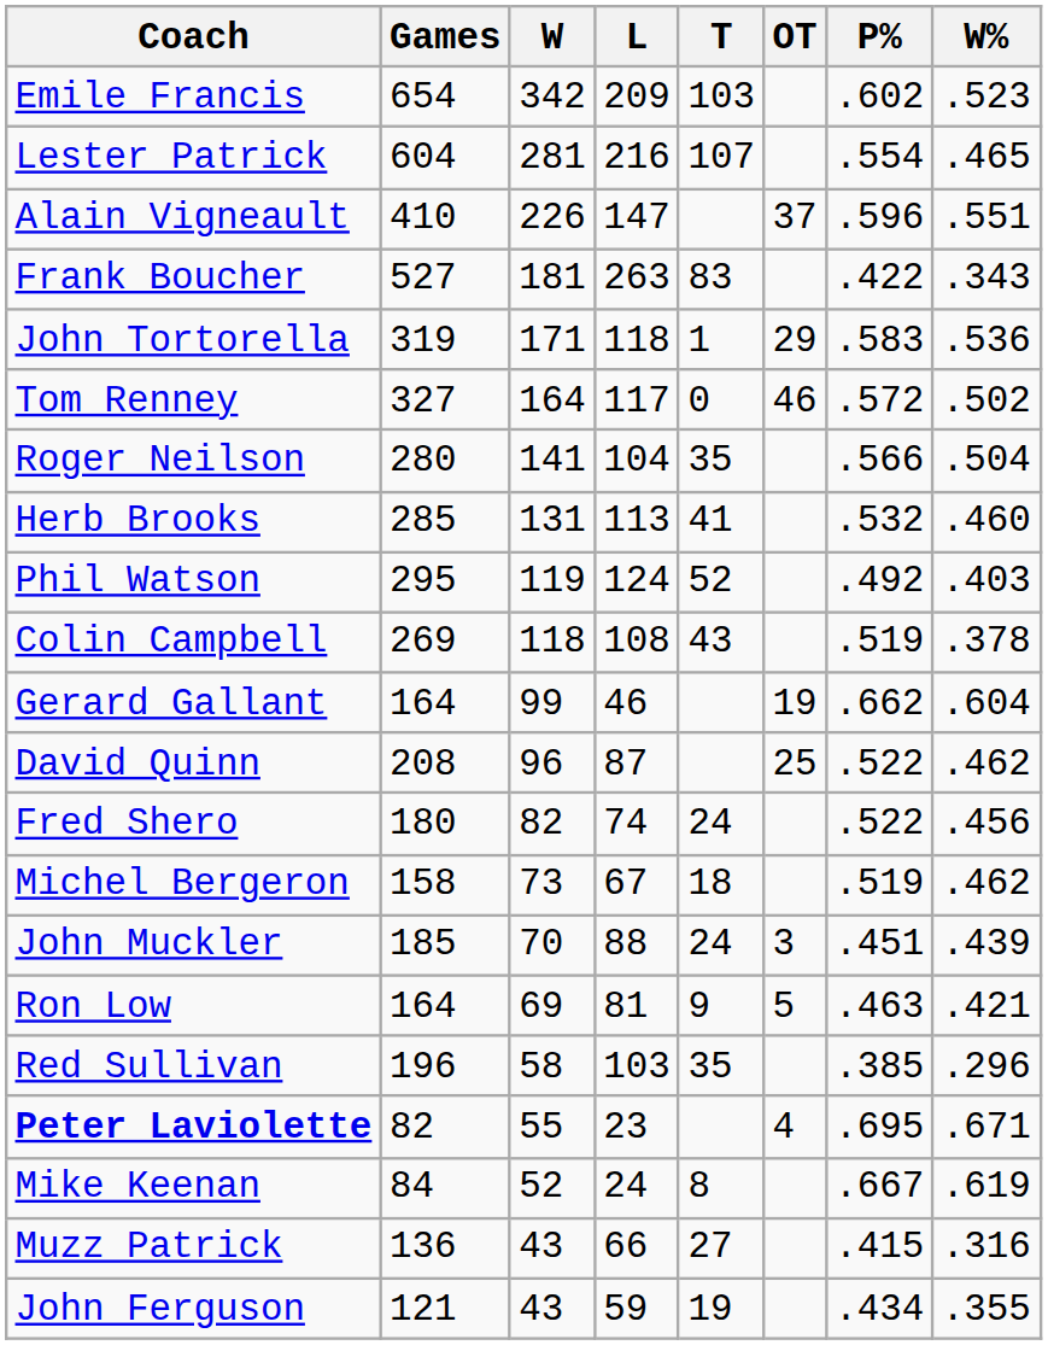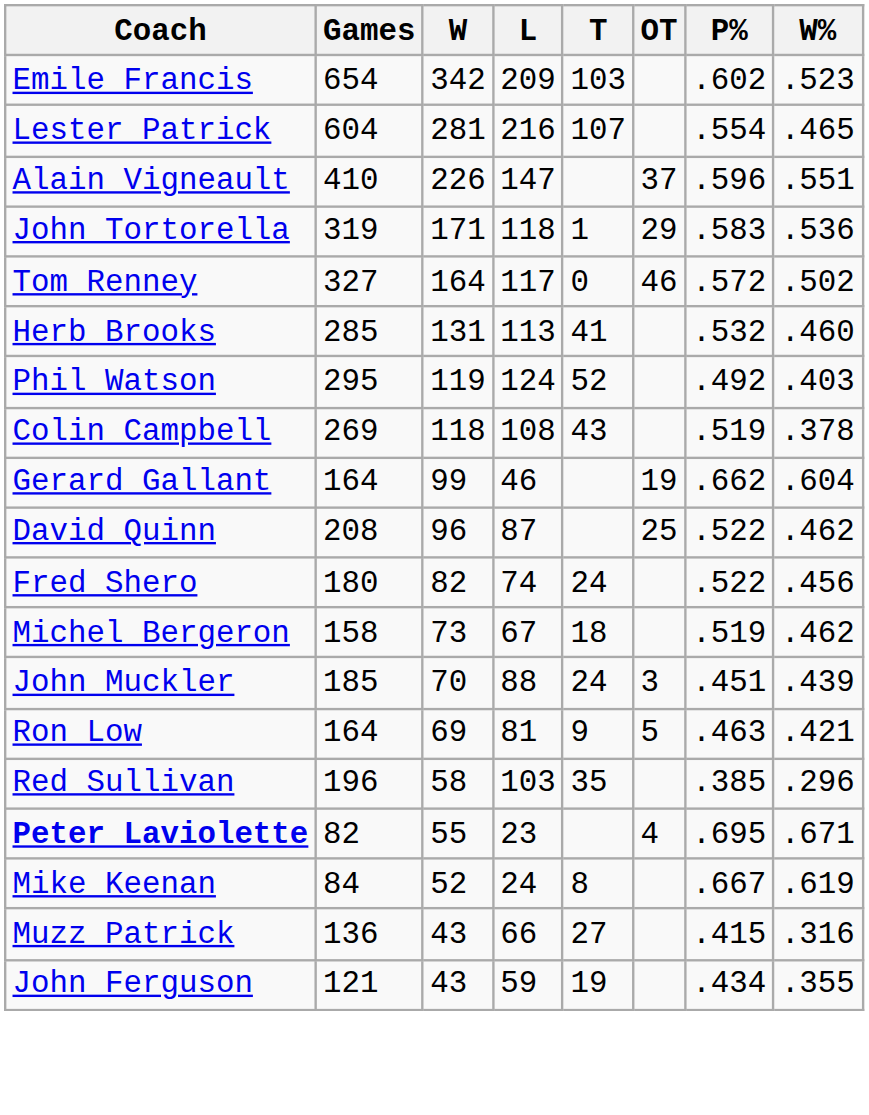 <table class="wikitable">
 <tr>
 <th>Coach</th>
 <th>Games</th>
 <th>W</th>
 <th>L</th>
 <th>T</th>
 <th>OT</th>
 <th>P%</th>
 <th>W%</th>
 </tr>
 <tr>
 <td><a href='#'>Emile Francis</a></td>
 <td>654</td>
 <td>342</td>
 <td>209</td>
 <td>103</td>
 <td></td>
 <td>.602</td>
 <td>.523</td>
 </tr>
 <tr>
 <td><a href='#'>Lester Patrick</a></td>
 <td>604</td>
 <td>281</td>
 <td>216</td>
 <td>107</td>
 <td></td>
 <td>.554</td>
 <td>.465</td>
 </tr>
 <tr>
 <td><a href='#'>Alain Vigneault</a></td>
 <td>410</td>
 <td>226</td>
 <td>147</td>
 <td></td>
 <td>37</td>
 <td>.596</td>
 <td>.551</td>
 </tr>
 <tr>
-<td><a href='#'>Frank Boucher</a></td>
-<td>527</td>
-<td>181</td>
-<td>263</td>
-<td>83</td>
-<td></td>
-<td>.422</td>
-<td>.343</td>
-</tr>
-<tr>
 <td><a href='#'>John Tortorella</a></td>
 <td>319</td>
 <td>171</td>
 <td>118</td>
 <td>1</td>
 <td>29</td>
 <td>.583</td>
 <td>.536</td>
 </tr>
 <tr>
 <td><a href='#'>Tom Renney</a></td>
 <td>327</td>
 <td>164</td>
 <td>117</td>
 <td>0</td>
 <td>46</td>
 <td>.572</td>
 <td>.502</td>
-</tr>
-<tr>
-<td><a href='#'>Roger Neilson</a></td>
-<td>280</td>
-<td>141</td>
-<td>104</td>
-<td>35</td>
-<td></td>
-<td>.566</td>
-<td>.504</td>
 </tr>
 <tr>
 <td><a href='#'>Herb Brooks</a></td>
 <td>285</td>
 <td>131</td>
 <td>113</td>
 <td>41</td>
 <td></td>
 <td>.532</td>
 <td>.460</td>
 </tr>
 <tr>
 <td><a href='#'>Phil Watson</a></td>
 <td>295</td>
 <td>119</td>
 <td>124</td>
 <td>52</td>
 <td></td>
 <td>.492</td>
 <td>.403</td>
 </tr>
 <tr>
 <td><a href='#'>Colin Campbell</a></td>
 <td>269</td>
 <td>118</td>
 <td>108</td>
 <td>43</td>
 <td></td>
 <td>.519</td>
 <td>.378</td>
 </tr>
 <tr>
 <td><a href='#'>Gerard Gallant</a></td>
 <td>164</td>
 <td>99</td>
 <td>46</td>
 <td></td>
 <td>19</td>
 <td>.662</td>
 <td>.604</td>
 </tr>
 <tr>
 <td><a href='#'>David Quinn</a></td>
 <td>208</td>
 <td>96</td>
 <td>87</td>
 <td></td>
 <td>25</td>
 <td>.522</td>
 <td>.462</td>
 </tr>
 <tr>
 <td><a href='#'>Fred Shero</a></td>
 <td>180</td>
 <td>82</td>
 <td>74</td>
 <td>24</td>
 <td></td>
 <td>.522</td>
 <td>.456</td>
 </tr>
 <tr>
 <td><a href='#'>Michel Bergeron</a></td>
 <td>158</td>
 <td>73</td>
 <td>67</td>
 <td>18</td>
 <td></td>
 <td>.519</td>
 <td>.462</td>
 </tr>
 <tr>
 <td><a href='#'>John Muckler</a></td>
 <td>185</td>
 <td>70</td>
 <td>88</td>
 <td>24</td>
 <td>3</td>
 <td>.451</td>
 <td>.439</td>
 </tr>
 <tr>
 <td><a href='#'>Ron Low</a></td>
 <td>164</td>
 <td>69</td>
 <td>81</td>
 <td>9</td>
 <td>5</td>
 <td>.463</td>
 <td>.421</td>
 </tr>
 <tr>
 <td><a href='#'>Red Sullivan</a></td>
 <td>196</td>
 <td>58</td>
 <td>103</td>
 <td>35</td>
 <td></td>
 <td>.385</td>
 <td>.296</td>
 </tr>
 <tr>
 <td><strong><a href='#'>Peter Laviolette</a></strong></td>
 <td>82</td>
 <td>55</td>
 <td>23</td>
 <td></td>
 <td>4</td>
 <td>.695</td>
 <td>.671</td>
 </tr>
 <tr>
 <td><a href='#'>Mike Keenan</a></td>
 <td>84</td>
 <td>52</td>
 <td>24</td>
 <td>8</td>
 <td></td>
 <td>.667</td>
 <td>.619</td>
 </tr>
 <tr>
 <td><a href='#'>Muzz Patrick</a></td>
 <td>136</td>
 <td>43</td>
 <td>66</td>
 <td>27</td>
 <td></td>
 <td>.415</td>
 <td>.316</td>
 </tr>
 <tr>
 <td><a href='#'>John Ferguson</a></td>
 <td>121</td>
 <td>43</td>
 <td>59</td>
 <td>19</td>
 <td></td>
 <td>.434</td>
 <td>.355</td>
 </tr>
 </table>
